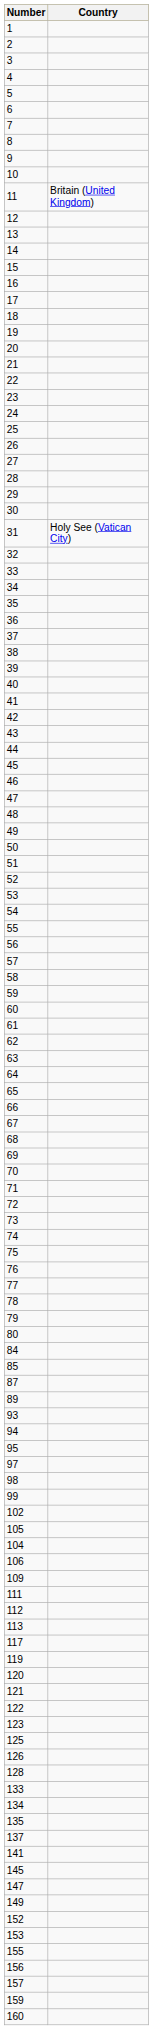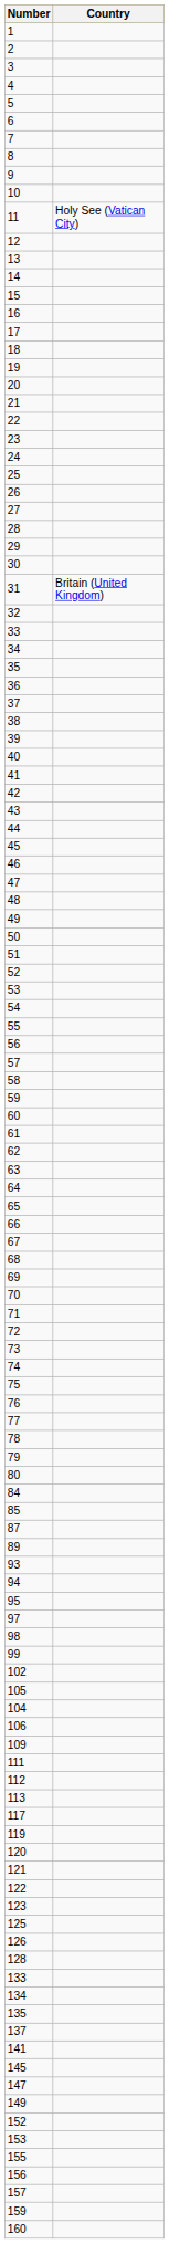 <table class="wikitable mw-collapsible mw-collapsed">
 <tr style="background:gold;">
 <th scope="col" style="width: 50px;">Number</th>
 <th scope="col" style="width: 150px;">Country</th>
 </tr>
 <tr>
 <td>1</td>
 <td></td>
 </tr>
 <tr>
 <td>2</td>
 <td></td>
 </tr>
 <tr>
 <td>3</td>
 <td></td>
 </tr>
 <tr>
 <td>4</td>
 <td></td>
 </tr>
 <tr>
 <td>5</td>
 <td></td>
 </tr>
 <tr>
 <td>6</td>
 <td></td>
 </tr>
 <tr>
 <td>7</td>
 <td></td>
 </tr>
 <tr>
 <td>8</td>
 <td></td>
 </tr>
 <tr>
 <td>9</td>
 <td></td>
 </tr>
 <tr>
 <td>10</td>
 <td></td>
 </tr>
 <tr>
 <td>11</td>
-<td> Britain (<a href='#'>United Kingdom</a>)</td>
+<td>Holy See (<a href='#'>Vatican City</a>)</td>
 </tr>
 <tr>
 <td>12</td>
 <td></td>
 </tr>
 <tr>
 <td>13</td>
 <td></td>
 </tr>
 <tr>
 <td>14</td>
 <td></td>
 </tr>
 <tr>
 <td>15</td>
 <td></td>
 </tr>
 <tr>
 <td>16</td>
 <td></td>
 </tr>
 <tr>
 <td>17</td>
 <td></td>
 </tr>
 <tr>
 <td>18</td>
 <td></td>
 </tr>
 <tr>
 <td>19</td>
 <td></td>
 </tr>
 <tr>
 <td>20</td>
 <td></td>
 </tr>
 <tr>
 <td>21</td>
 <td></td>
 </tr>
 <tr>
 <td>22</td>
 <td></td>
 </tr>
 <tr>
 <td>23</td>
 <td></td>
 </tr>
 <tr>
 <td>24</td>
 <td></td>
 </tr>
 <tr>
 <td>25</td>
 <td></td>
 </tr>
 <tr>
 <td>26</td>
 <td></td>
 </tr>
 <tr>
 <td>27</td>
 <td></td>
 </tr>
 <tr>
 <td>28</td>
 <td></td>
 </tr>
 <tr>
 <td>29</td>
 <td></td>
 </tr>
 <tr>
 <td>30</td>
 <td></td>
 </tr>
 <tr>
 <td>31</td>
-<td>Holy See (<a href='#'>Vatican City</a>)</td>
+<td> Britain (<a href='#'>United Kingdom</a>)</td>
 </tr>
 <tr>
 <td>32</td>
 <td></td>
 </tr>
 <tr>
 <td>33</td>
 <td></td>
 </tr>
 <tr>
 <td>34</td>
 <td></td>
 </tr>
 <tr>
 <td>35</td>
 <td></td>
 </tr>
 <tr>
 <td>36</td>
 <td></td>
 </tr>
 <tr>
 <td>37</td>
 <td></td>
 </tr>
 <tr>
 <td>38</td>
 <td></td>
 </tr>
 <tr>
 <td>39</td>
 <td></td>
 </tr>
 <tr>
 <td>40</td>
 <td></td>
 </tr>
 <tr>
 <td>41</td>
 <td></td>
 </tr>
 <tr>
 <td>42</td>
 <td></td>
 </tr>
 <tr>
 <td>43</td>
 <td></td>
 </tr>
 <tr>
 <td>44</td>
 <td></td>
 </tr>
 <tr>
 <td>45</td>
 <td></td>
 </tr>
 <tr>
 <td>46</td>
 <td></td>
 </tr>
 <tr>
 <td>47</td>
 <td></td>
 </tr>
 <tr>
 <td>48</td>
 <td></td>
 </tr>
 <tr>
 <td>49</td>
 <td></td>
 </tr>
 <tr>
 <td>50</td>
 <td></td>
 </tr>
 <tr>
 <td>51</td>
 <td></td>
 </tr>
 <tr>
 <td>52</td>
 <td></td>
 </tr>
 <tr>
 <td>53</td>
 <td></td>
 </tr>
 <tr>
 <td>54</td>
 <td></td>
 </tr>
 <tr>
 <td>55</td>
 <td></td>
 </tr>
 <tr>
 <td>56</td>
 <td></td>
 </tr>
 <tr>
 <td>57</td>
 <td></td>
 </tr>
 <tr>
 <td>58</td>
 <td></td>
 </tr>
 <tr>
 <td>59</td>
 <td></td>
 </tr>
 <tr>
 <td>60</td>
 <td></td>
 </tr>
 <tr>
 <td>61</td>
 <td></td>
 </tr>
 <tr>
 <td>62</td>
 <td></td>
 </tr>
 <tr>
 <td>63</td>
 <td></td>
 </tr>
 <tr>
 <td>64</td>
 <td></td>
 </tr>
 <tr>
 <td>65</td>
 <td></td>
 </tr>
 <tr>
 <td>66</td>
 <td></td>
 </tr>
 <tr>
 <td>67</td>
 <td></td>
 </tr>
 <tr>
 <td>68</td>
 <td></td>
 </tr>
 <tr>
 <td>69</td>
 <td></td>
 </tr>
 <tr>
 <td>70</td>
 <td></td>
 </tr>
 <tr>
 <td>71</td>
 <td></td>
 </tr>
 <tr>
 <td>72</td>
 <td></td>
 </tr>
 <tr>
 <td>73</td>
 <td></td>
 </tr>
 <tr>
 <td>74</td>
 <td></td>
 </tr>
 <tr>
 <td>75</td>
 <td></td>
 </tr>
 <tr>
 <td>76</td>
 <td></td>
 </tr>
 <tr>
 <td>77</td>
 <td></td>
 </tr>
 <tr>
 <td>78</td>
 <td></td>
 </tr>
 <tr>
 <td>79</td>
 <td></td>
 </tr>
 <tr>
 <td>80</td>
 <td></td>
 </tr>
 <tr>
 <td>84</td>
 <td></td>
 </tr>
 <tr>
 <td>85</td>
 <td></td>
 </tr>
 <tr>
 <td>87</td>
 <td></td>
 </tr>
 <tr>
 <td>89</td>
 <td></td>
 </tr>
 <tr>
 <td>93</td>
 <td></td>
 </tr>
 <tr>
 <td>94</td>
 <td></td>
 </tr>
 <tr>
 <td>95</td>
 <td></td>
 </tr>
 <tr>
 <td>97</td>
 <td></td>
 </tr>
 <tr>
 <td>98</td>
 <td></td>
 </tr>
 <tr>
 <td>99</td>
 <td></td>
 </tr>
 <tr>
 <td>102</td>
 <td></td>
 </tr>
 <tr>
 <td>105</td>
 <td></td>
 </tr>
 <tr>
 <td>104</td>
 <td></td>
 </tr>
 <tr>
 <td>106</td>
 <td></td>
 </tr>
 <tr>
 <td>109</td>
 <td></td>
 </tr>
 <tr>
 <td>111</td>
 <td></td>
 </tr>
 <tr>
 <td>112</td>
 <td></td>
 </tr>
 <tr>
 <td>113</td>
 <td></td>
 </tr>
 <tr>
 <td>117</td>
 <td></td>
 </tr>
 <tr>
 <td>119</td>
 <td></td>
 </tr>
 <tr>
 <td>120</td>
 <td></td>
 </tr>
 <tr>
 <td>121</td>
 <td></td>
 </tr>
 <tr>
 <td>122</td>
 <td></td>
 </tr>
 <tr>
 <td>123</td>
 <td></td>
 </tr>
 <tr>
 <td>125</td>
 <td></td>
 </tr>
 <tr>
 <td>126</td>
 <td></td>
 </tr>
 <tr>
 <td>128</td>
 <td></td>
 </tr>
 <tr>
 <td>133</td>
 <td></td>
 </tr>
 <tr>
 <td>134</td>
 <td></td>
 </tr>
 <tr>
 <td>135</td>
 <td></td>
 </tr>
 <tr>
 <td>137</td>
 <td></td>
 </tr>
 <tr>
 <td>141</td>
 <td></td>
 </tr>
 <tr>
 <td>145</td>
 <td></td>
 </tr>
 <tr>
 <td>147</td>
 <td></td>
 </tr>
 <tr>
 <td>149</td>
 <td></td>
 </tr>
 <tr>
 <td>152</td>
 <td></td>
 </tr>
 <tr>
 <td>153</td>
 <td></td>
 </tr>
 <tr>
 <td>155</td>
 <td></td>
 </tr>
 <tr>
 <td>156</td>
 <td></td>
 </tr>
 <tr>
 <td>157</td>
 <td></td>
 </tr>
 <tr>
 <td>159</td>
 <td></td>
 </tr>
 <tr>
 <td>160</td>
 <td></td>
 </tr>
 </table>
